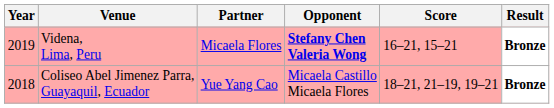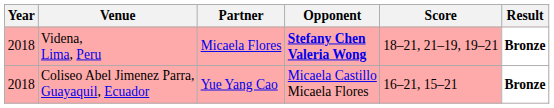 <table class="sortable wikitable" style="font-size: 90%;">
 <tr>
 <th>Year</th>
 <th>Venue</th>
 <th>Partner</th>
 <th>Opponent</th>
 <th>Score</th>
 <th>Result</th>
 </tr>
 <tr style="background:#FFAAAA">
-<td align="center">2019</td>
+<td align="center">2018</td>
 <td align="left">Videna,<br><a href='#'>Lima</a>, <a href='#'>Peru</a></td>
 <td align="left"> <a href='#'>Micaela Flores</a></td>
 <td align="left"><strong> <a href='#'>Stefany Chen</a> <br>  <a href='#'>Valeria Wong</a></strong></td>
-<td align="left">16–21, 15–21</td>
+<td align="left">18–21, 21–19, 19–21</td>
 <td style="text-align:left; background:white"> <strong>Bronze</strong></td>
 </tr>
 <tr style="background:#FFAAAA">
 <td align="center">2018</td>
 <td align="left">Coliseo Abel Jimenez Parra,<br><a href='#'>Guayaquil</a>, <a href='#'>Ecuador</a></td>
 <td align="left"> <a href='#'>Yue Yang Cao</a></td>
 <td align="left"> <a href='#'>Micaela Castillo</a> <br>  Micaela Flores</td>
-<td align="left">18–21, 21–19, 19–21</td>
+<td align="left">16–21, 15–21</td>
 <td style="text-align:left; background:white"> <strong>Bronze</strong></td>
 </tr>
 </table>
